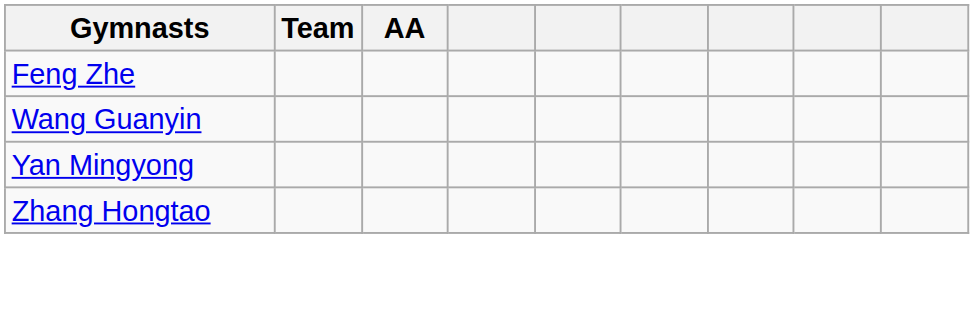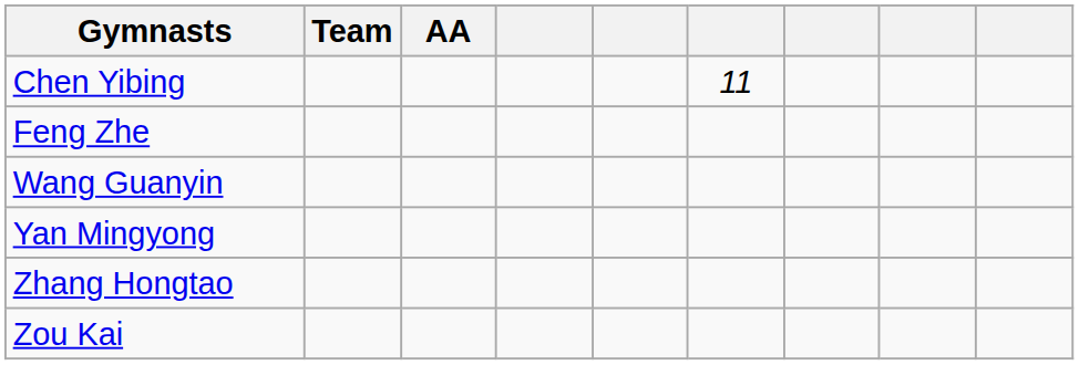 <table class="wikitable sortable collapsible autocollapse plainrowheaders" style="text-align:center; font-size:95%;">
 <tr>
 <th width=28% class=unsortable>Gymnasts</th>
 <th width=9% class=unsortable>Team</th>
 <th width=9% class=unsortable>AA</th>
 <th width=9% class=unsortable></th>
 <th width=9% class=unsortable></th>
 <th width=9% class=unsortable></th>
 <th width=9% class=unsortable></th>
 <th width=9% class=unsortable></th>
 <th width=9% class=unsortable></th>
+</tr>
+<tr>
+<td align=left><a href='#'>Chen Yibing</a></td>
+<td></td>
+<td></td>
+<td></td>
+<td></td>
+<td><em>11</em></td>
+<td></td>
+<td></td>
+<td></td>
 </tr>
 <tr>
 <td align=left><a href='#'>Feng Zhe</a></td>
 <td></td>
 <td></td>
 <td></td>
 <td></td>
 <td></td>
 <td></td>
 <td></td>
 <td></td>
 </tr>
 <tr>
 <td align=left><a href='#'>Wang Guanyin</a></td>
 <td></td>
 <td></td>
 <td></td>
 <td></td>
 <td></td>
 <td></td>
 <td></td>
 <td></td>
 </tr>
 <tr>
 <td align=left><a href='#'>Yan Mingyong</a></td>
 <td></td>
 <td></td>
 <td></td>
 <td></td>
 <td></td>
 <td></td>
 <td></td>
 <td></td>
 </tr>
 <tr>
 <td align=left><a href='#'>Zhang Hongtao</a></td>
 <td></td>
 <td></td>
 <td></td>
 <td></td>
 <td></td>
 <td></td>
 <td></td>
 <td></td>
 </tr>
+<tr>
+<td align=left><a href='#'>Zou Kai</a></td>
+<td></td>
+<td></td>
+<td></td>
+<td></td>
+<td></td>
+<td></td>
+<td></td>
+<td></td>
+</tr>
 </table>
